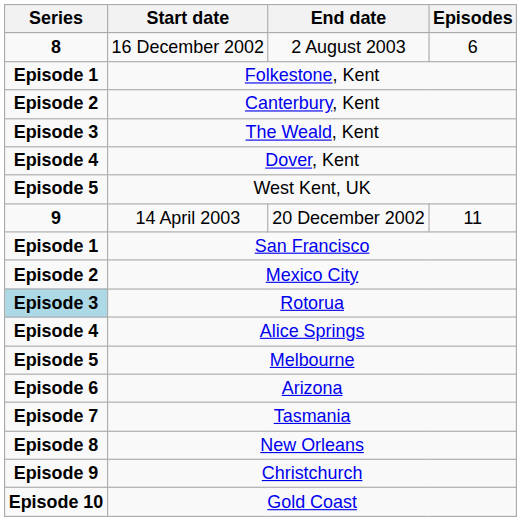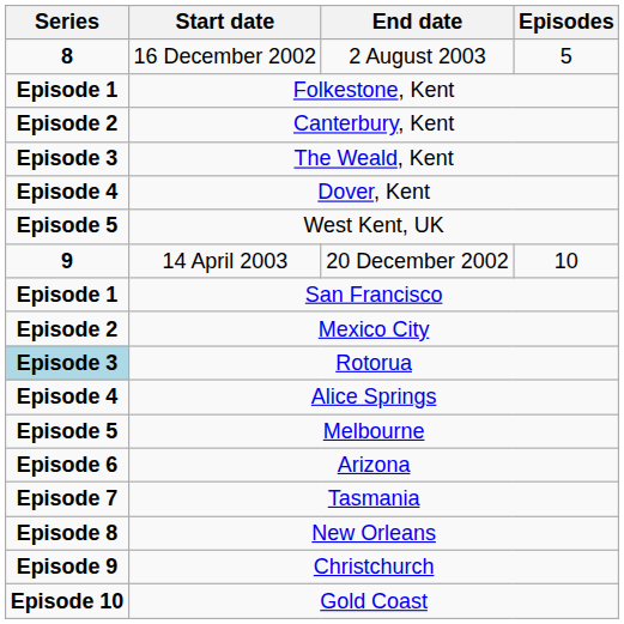 <table class="wikitable">
 <tr>
 <th>Series</th>
 <th>Start date</th>
 <th>End date</th>
 <th>Episodes</th>
 </tr>
 <tr>
 <td align=center><strong>8</strong></td>
 <td align=center>16 December 2002</td>
 <td align=center>2 August 2003</td>
-<td align=center>6</td>
+<td align=center>5</td>
 </tr>
 <tr>
 <td align=center><strong>Episode 1</strong></td>
 <td align=center colspan=3> <a href='#'>Folkestone</a>, Kent</td>
 </tr>
 <tr>
 <td align=center><strong>Episode 2</strong></td>
 <td align=center colspan=3> <a href='#'>Canterbury</a>, Kent</td>
 </tr>
 <tr>
 <td align=center><strong>Episode 3</strong></td>
 <td align=center colspan=3> <a href='#'>The Weald</a>, Kent</td>
 </tr>
 <tr>
 <td align=center><strong>Episode 4</strong></td>
 <td align=center colspan=3> <a href='#'>Dover</a>, Kent</td>
 </tr>
 <tr>
 <td align=center><strong>Episode 5</strong></td>
 <td align=center colspan=3> West Kent, UK</td>
 </tr>
 <tr>
 <td align=center><strong>9</strong></td>
 <td align=center>14 April 2003</td>
 <td align=center>20 December 2002</td>
-<td align=center>11</td>
+<td align=center>10</td>
 </tr>
 <tr>
 <td align=center><strong>Episode 1</strong></td>
 <td align=center colspan=3> <a href='#'>San Francisco</a></td>
 </tr>
 <tr>
 <td align=center><strong>Episode 2</strong></td>
 <td align=center colspan=3> <a href='#'>Mexico City</a></td>
 </tr>
 <tr>
 <td align=center style="background: lightblue;"><strong>Episode 3</strong></td>
 <td align=center colspan=3> <a href='#'>Rotorua</a></td>
 </tr>
 <tr>
 <td align=center><strong>Episode 4</strong></td>
 <td align=center colspan=3> <a href='#'>Alice Springs</a></td>
 </tr>
 <tr>
 <td align=center><strong>Episode 5</strong></td>
 <td align=center colspan=3> <a href='#'>Melbourne</a></td>
 </tr>
 <tr>
 <td align=center><strong>Episode 6</strong></td>
 <td align=center colspan=3> <a href='#'>Arizona</a></td>
 </tr>
 <tr>
 <td align=center><strong>Episode 7</strong></td>
 <td align=center colspan=3> <a href='#'>Tasmania</a></td>
 </tr>
 <tr>
 <td align=center><strong>Episode 8</strong></td>
 <td align=center colspan=3> <a href='#'>New Orleans</a></td>
 </tr>
 <tr>
 <td align=center><strong>Episode 9</strong></td>
 <td align=center colspan=3> <a href='#'>Christchurch</a></td>
 </tr>
 <tr>
 <td align=center><strong>Episode 10</strong></td>
 <td align=center colspan=3> <a href='#'>Gold Coast</a></td>
 </tr>
 </table>
